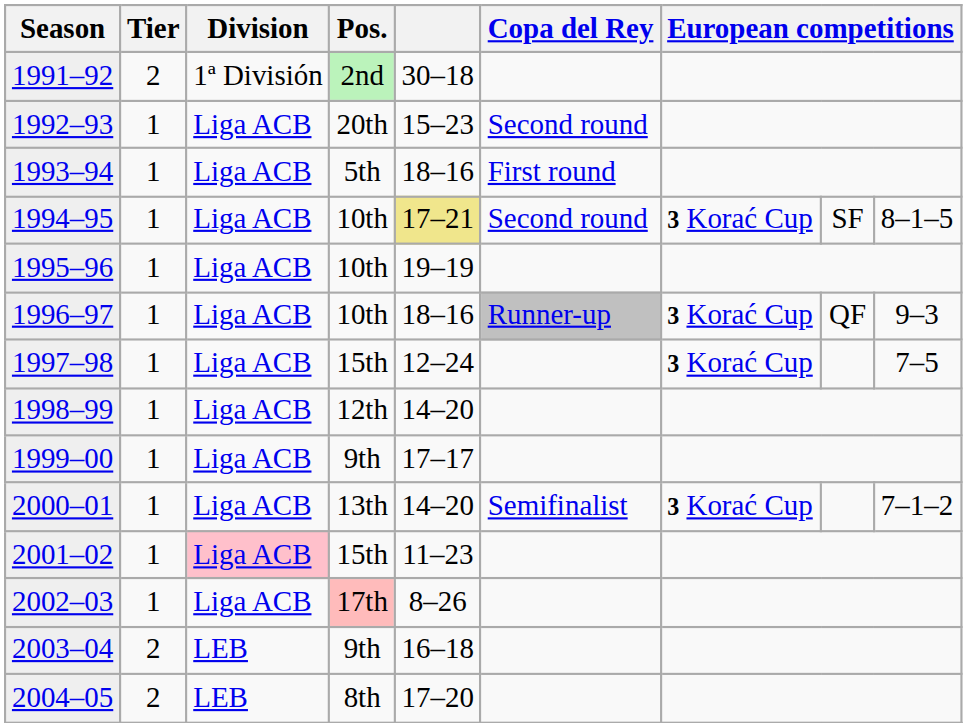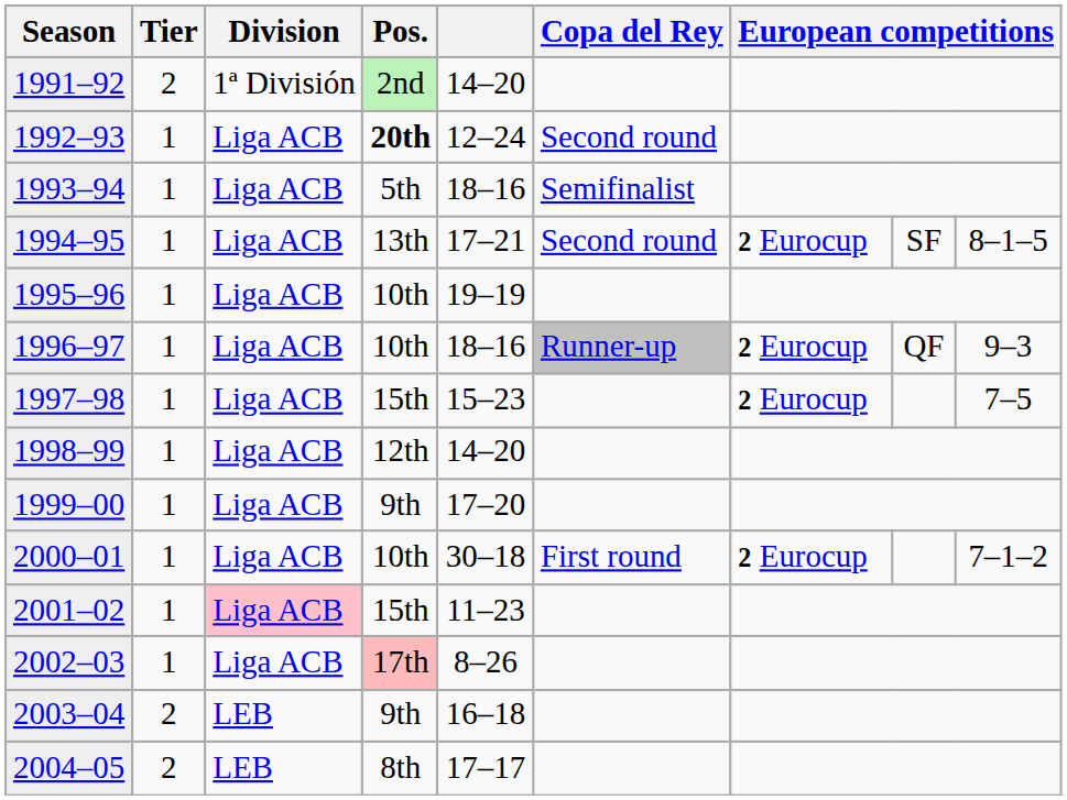 <table class="wikitable" style="font-size:85%; text-align:center">
 <tr>
 <th>Season</th>
 <th>Tier</th>
 <th>Division</th>
 <th>Pos.</th>
 <th></th>
 <th><a href='#'>Copa del Rey</a></th>
 <th colspan=3><a href='#'>European competitions</a></th>
 </tr>
 <tr>
 <td bgcolor=#efefef><a href='#'>1991–92</a></td>
 <td>2</td>
 <td align=left>1ª División</td>
 <td bgcolor=#BBF3BB>2nd</td>
-<td>30–18</td>
+<td>14–20</td>
 <td></td>
 <td colspan=3></td>
 </tr>
 <tr>
 <td bgcolor=#efefef><a href='#'>1992–93</a></td>
 <td>1</td>
 <td align=left><a href='#'>Liga ACB</a></td>
-<td>20th</td>
-<td>15–23</td>
+<td><strong>20th</strong></td>
+<td>12–24</td>
 <td align=left><a href='#'>Second round</a></td>
 <td colspan=3></td>
 </tr>
 <tr>
 <td bgcolor=#efefef><a href='#'>1993–94</a></td>
 <td>1</td>
 <td align=left><a href='#'>Liga ACB</a></td>
 <td>5th</td>
 <td>18–16</td>
-<td align=left><a href='#'>First round</a></td>
+<td align=left><a href='#'>Semifinalist</a></td>
 <td colspan=3></td>
 </tr>
 <tr>
 <td bgcolor=#efefef><a href='#'>1994–95</a></td>
 <td>1</td>
 <td align=left><a href='#'>Liga ACB</a></td>
-<td>10th</td>
-<td style="background: khaki;">17–21</td>
+<td>13th</td>
+<td>17–21</td>
 <td align=left><a href='#'>Second round</a></td>
-<td align=left><small><strong>3</strong></small> <a href='#'>Korać Cup</a></td>
+<td align=left><small><strong>2</strong></small> <a href='#'>Eurocup</a></td>
 <td>SF</td>
 <td>8–1–5</td>
 </tr>
 <tr>
 <td bgcolor=#efefef><a href='#'>1995–96</a></td>
 <td>1</td>
 <td align=left><a href='#'>Liga ACB</a></td>
 <td>10th</td>
 <td>19–19</td>
 <td></td>
 <td colspan=3></td>
 </tr>
 <tr>
 <td bgcolor=#efefef><a href='#'>1996–97</a></td>
 <td>1</td>
 <td align=left><a href='#'>Liga ACB</a></td>
 <td>10th</td>
 <td>18–16</td>
 <td bgcolor=silver align=left><a href='#'>Runner-up</a></td>
-<td align=left><small><strong>3</strong></small> <a href='#'>Korać Cup</a></td>
+<td align=left><small><strong>2</strong></small> <a href='#'>Eurocup</a></td>
 <td>QF</td>
 <td>9–3</td>
 </tr>
 <tr>
 <td bgcolor=#efefef><a href='#'>1997–98</a></td>
 <td>1</td>
 <td align=left><a href='#'>Liga ACB</a></td>
 <td>15th</td>
-<td>12–24</td>
+<td>15–23</td>
 <td></td>
-<td align=left><small><strong>3</strong></small> <a href='#'>Korać Cup</a></td>
+<td align=left><small><strong>2</strong></small> <a href='#'>Eurocup</a></td>
 <td></td>
 <td>7–5</td>
 </tr>
 <tr>
 <td bgcolor=#efefef><a href='#'>1998–99</a></td>
 <td>1</td>
 <td align=left><a href='#'>Liga ACB</a></td>
 <td>12th</td>
 <td>14–20</td>
 <td></td>
 <td colspan=3></td>
 </tr>
 <tr>
 <td bgcolor=#efefef><a href='#'>1999–00</a></td>
 <td>1</td>
 <td align=left><a href='#'>Liga ACB</a></td>
 <td>9th</td>
-<td>17–17</td>
+<td>17–20</td>
 <td></td>
 <td colspan=3></td>
 </tr>
 <tr>
 <td bgcolor=#efefef><a href='#'>2000–01</a></td>
 <td>1</td>
 <td align=left><a href='#'>Liga ACB</a></td>
-<td>13th</td>
-<td>14–20</td>
-<td align=left><a href='#'>Semifinalist</a></td>
-<td align=left><small><strong>3</strong></small> <a href='#'>Korać Cup</a></td>
+<td>10th</td>
+<td>30–18</td>
+<td align=left><a href='#'>First round</a></td>
+<td align=left><small><strong>2</strong></small> <a href='#'>Eurocup</a></td>
 <td></td>
 <td>7–1–2</td>
 </tr>
 <tr>
 <td bgcolor=#efefef><a href='#'>2001–02</a></td>
 <td>1</td>
 <td align=left style="background: pink;"><a href='#'>Liga ACB</a></td>
 <td>15th</td>
 <td>11–23</td>
 <td></td>
 <td colspan=3></td>
 </tr>
 <tr>
 <td bgcolor=#efefef><a href='#'>2002–03</a></td>
 <td>1</td>
 <td align=left><a href='#'>Liga ACB</a></td>
 <td bgcolor=#FFBBBB>17th</td>
 <td>8–26</td>
 <td></td>
 <td colspan=3></td>
 </tr>
 <tr>
 <td bgcolor=#efefef><a href='#'>2003–04</a></td>
 <td>2</td>
 <td align=left><a href='#'>LEB</a></td>
 <td>9th</td>
 <td>16–18</td>
 <td></td>
 <td colspan=3></td>
 </tr>
 <tr>
 <td bgcolor=#efefef><a href='#'>2004–05</a></td>
 <td>2</td>
 <td align=left><a href='#'>LEB</a></td>
 <td>8th</td>
-<td>17–20</td>
+<td>17–17</td>
 <td></td>
 <td colspan=3></td>
 </tr>
 <tr>
 </tr>
 </table>
